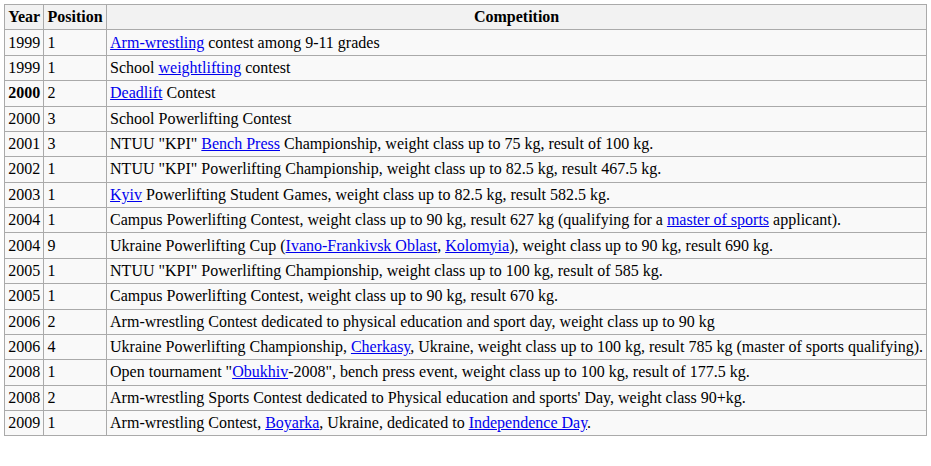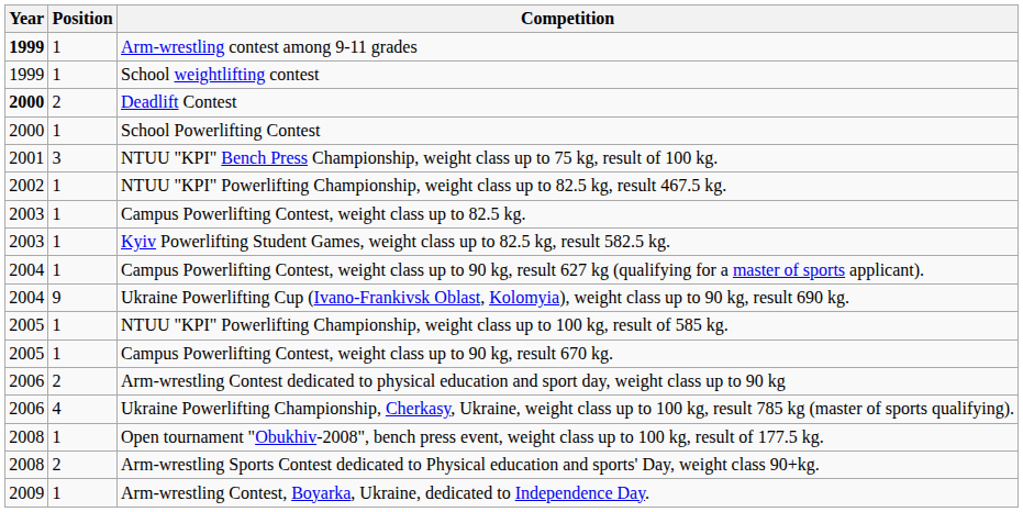 <table class="wikitable">
 <tr>
 <th>Year</th>
 <th>Position</th>
 <th>Competition</th>
 </tr>
 <tr>
-<td>1999</td>
+<td><strong>1999</strong></td>
 <td>1</td>
 <td><a href='#'>Arm-wrestling</a> contest among 9-11 grades</td>
 </tr>
 <tr>
 <td>1999</td>
 <td>1</td>
 <td>School <a href='#'>weightlifting</a> contest</td>
 </tr>
 <tr>
 <td><strong>2000</strong></td>
 <td>2</td>
 <td><a href='#'>Deadlift</a> Contest</td>
 </tr>
 <tr>
 <td>2000</td>
-<td>3</td>
+<td>1</td>
 <td>School Powerlifting Contest</td>
 </tr>
 <tr>
 <td>2001</td>
 <td>3</td>
 <td>NTUU "KPI" <a href='#'>Bench Press</a> Championship, weight class up to 75 kg, result of 100 kg.</td>
 </tr>
 <tr>
 <td>2002</td>
 <td>1</td>
 <td>NTUU "KPI" Powerlifting Championship, weight class up to 82.5 kg, result 467.5 kg.</td>
+</tr>
+<tr>
+<td>2003</td>
+<td>1</td>
+<td>Campus Powerlifting Contest, weight class up to 82.5 kg.</td>
 </tr>
 <tr>
 <td>2003</td>
 <td>1</td>
 <td><a href='#'>Kyiv</a> Powerlifting Student Games, weight class up to 82.5 kg, result 582.5 kg.</td>
 </tr>
 <tr>
 <td>2004</td>
 <td>1</td>
 <td>Campus Powerlifting Contest, weight class up to 90 kg, result 627 kg (qualifying for a <a href='#'>master of sports</a> applicant).</td>
 </tr>
 <tr>
 <td>2004</td>
 <td>9</td>
 <td>Ukraine Powerlifting Cup (<a href='#'>Ivano-Frankivsk Oblast</a>, <a href='#'>Kolomyia</a>), weight class up to 90 kg, result 690 kg.</td>
 </tr>
 <tr>
 <td>2005</td>
 <td>1</td>
 <td>NTUU "KPI" Powerlifting Championship, weight class up to 100 kg, result of 585 kg.</td>
 </tr>
 <tr>
 <td>2005</td>
 <td>1</td>
 <td>Campus Powerlifting Contest, weight class up to 90 kg, result 670 kg.</td>
 </tr>
 <tr>
 <td>2006</td>
 <td>2</td>
 <td>Arm-wrestling Contest dedicated to physical education and sport day, weight class up to 90 kg</td>
 </tr>
 <tr>
 <td>2006</td>
 <td>4</td>
 <td>Ukraine Powerlifting Championship, <a href='#'>Cherkasy</a>, Ukraine, weight class up to 100 kg, result 785 kg (master of sports qualifying).</td>
 </tr>
 <tr>
 <td>2008</td>
 <td>1</td>
 <td>Open tournament "<a href='#'>Obukhiv</a>-2008", bench press event, weight class up to 100 kg, result of 177.5 kg.</td>
 </tr>
 <tr>
 <td>2008</td>
 <td>2</td>
 <td>Arm-wrestling Sports Contest dedicated to Physical education and sports' Day, weight class 90+kg.</td>
 </tr>
 <tr>
 <td>2009</td>
 <td>1</td>
 <td>Arm-wrestling Contest, <a href='#'>Boyarka</a>, Ukraine, dedicated to <a href='#'>Independence Day</a>.</td>
 </tr>
 </table>
